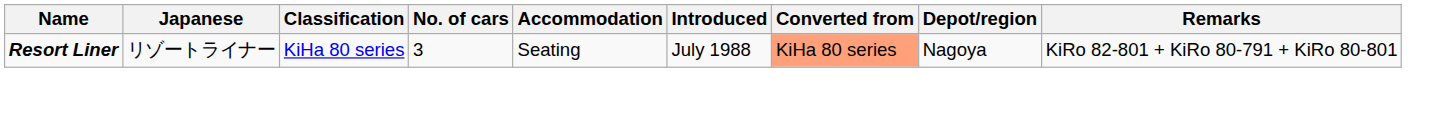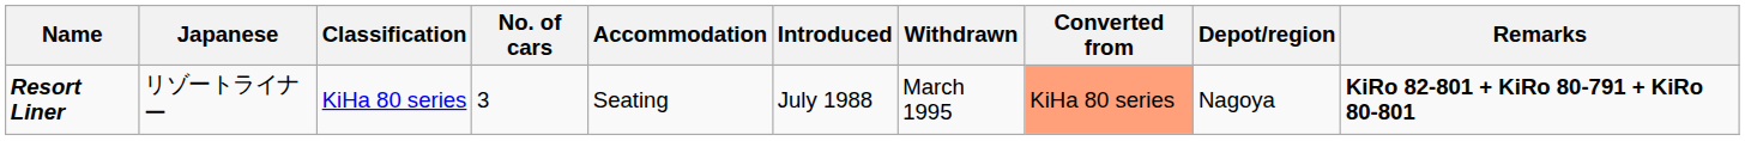 <table class="wikitable">
 <tr>
 <th>Name</th>
 <th>Japanese</th>
 <th>Classification</th>
 <th>No. of cars</th>
 <th>Accommodation</th>
 <th>Introduced</th>
+<th>Withdrawn</th>
 <th>Converted from</th>
 <th>Depot/region</th>
 <th>Remarks</th>
 </tr>
 <tr>
 <td><strong><em>Resort Liner</em></strong></td>
 <td>リゾートライナー</td>
 <td><a href='#'>KiHa 80 series</a></td>
 <td>3</td>
 <td>Seating</td>
 <td>July 1988</td>
+<td>March 1995</td>
 <td style="background: lightsalmon;">KiHa 80 series</td>
 <td>Nagoya</td>
-<td>KiRo 82-801 + KiRo 80-791 + KiRo 80-801</td>
+<td><strong>KiRo 82-801 + KiRo 80-791 + KiRo 80-801</strong></td>
 </tr>
 </table>
